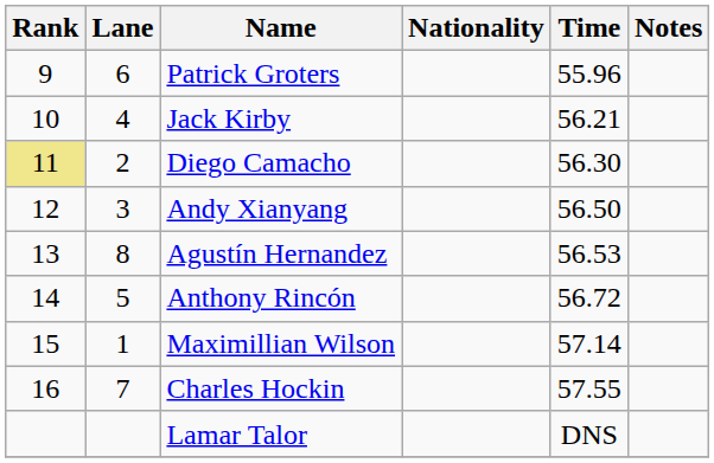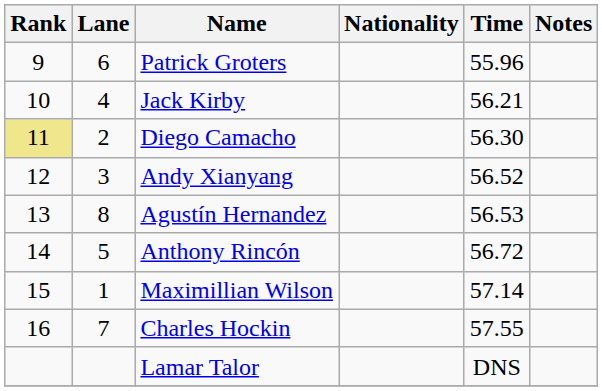 <table class="wikitable sortable" style="text-align:center">
 <tr>
 <th>Rank</th>
 <th>Lane</th>
 <th>Name</th>
 <th>Nationality</th>
 <th>Time</th>
 <th>Notes</th>
 </tr>
 <tr>
 <td>9</td>
 <td>6</td>
 <td align="left"><a href='#'>Patrick Groters</a></td>
 <td align="left"></td>
 <td>55.96</td>
 <td></td>
 </tr>
 <tr>
 <td>10</td>
 <td>4</td>
 <td align="left"><a href='#'>Jack Kirby</a></td>
 <td align="left"></td>
 <td>56.21</td>
 <td></td>
 </tr>
 <tr>
 <td style="background: khaki;">11</td>
 <td>2</td>
 <td align="left"><a href='#'>Diego Camacho</a></td>
 <td align="left"></td>
 <td>56.30</td>
 <td></td>
 </tr>
 <tr>
 <td>12</td>
 <td>3</td>
 <td align="left"><a href='#'>Andy Xianyang</a></td>
 <td align="left"></td>
-<td>56.50</td>
+<td>56.52</td>
 <td></td>
 </tr>
 <tr>
 <td>13</td>
 <td>8</td>
 <td align="left"><a href='#'>Agustín Hernandez</a></td>
 <td align="left"></td>
 <td>56.53</td>
 <td></td>
 </tr>
 <tr>
 <td>14</td>
 <td>5</td>
 <td align="left"><a href='#'>Anthony Rincón</a></td>
 <td align="left"></td>
 <td>56.72</td>
 <td></td>
 </tr>
 <tr>
 <td>15</td>
 <td>1</td>
 <td align="left"><a href='#'>Maximillian Wilson</a></td>
 <td align="left"></td>
 <td>57.14</td>
 <td></td>
 </tr>
 <tr>
 <td>16</td>
 <td>7</td>
 <td align="left"><a href='#'>Charles Hockin</a></td>
 <td align="left"></td>
 <td>57.55</td>
 <td></td>
 </tr>
 <tr>
 <td></td>
 <td></td>
 <td align="left"><a href='#'>Lamar Talor</a></td>
 <td align="left"></td>
 <td>DNS</td>
 <td></td>
 </tr>
 <tr>
 </tr>
 </table>
